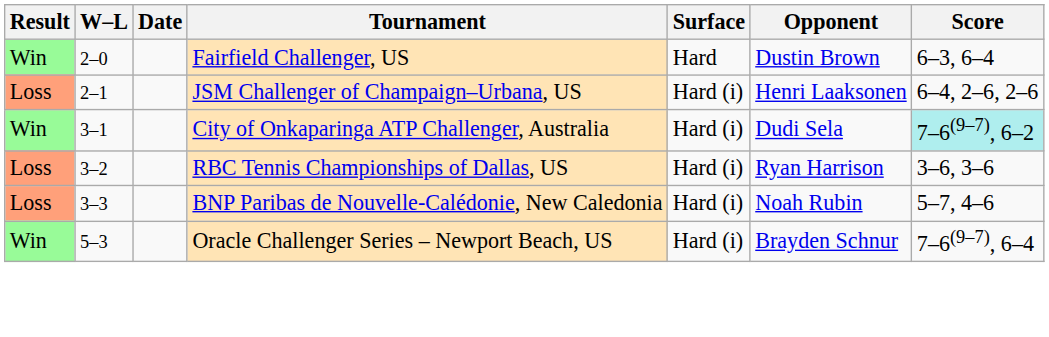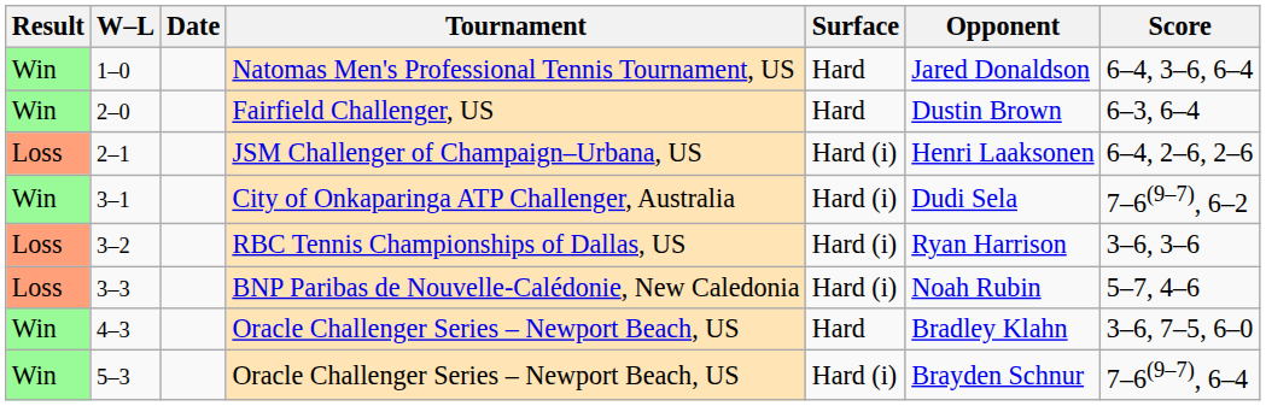 <table class="sortable wikitable">
 <tr>
 <th>Result</th>
 <th class="unsortable">W–L</th>
 <th>Date</th>
 <th>Tournament</th>
 <th>Surface</th>
 <th>Opponent</th>
 <th class="unsortable">Score</th>
+</tr>
+<tr>
+<td bgcolor=98FB98>Win</td>
+<td><small>1–0</small></td>
+<td><a href='#'></a></td>
+<td style="background:moccasin;"><a href='#'>Natomas Men's Professional Tennis Tournament</a>, US</td>
+<td>Hard</td>
+<td> <a href='#'>Jared Donaldson</a></td>
+<td>6–4, 3–6, 6–4</td>
 </tr>
 <tr>
 <td bgcolor=98FB98>Win</td>
 <td><small>2–0</small></td>
 <td><a href='#'></a></td>
 <td style="background:moccasin;"><a href='#'>Fairfield Challenger</a>, US</td>
 <td>Hard</td>
 <td> <a href='#'>Dustin Brown</a></td>
 <td>6–3, 6–4</td>
 </tr>
 <tr>
 <td bgcolor=FFA07A>Loss</td>
 <td><small>2–1</small></td>
 <td><a href='#'></a></td>
 <td style="background:moccasin;"><a href='#'>JSM Challenger of Champaign–Urbana</a>, US</td>
 <td>Hard (i)</td>
 <td> <a href='#'>Henri Laaksonen</a></td>
 <td>6–4, 2–6, 2–6</td>
 </tr>
 <tr>
 <td bgcolor=98FB98>Win</td>
 <td><small>3–1</small></td>
 <td><a href='#'></a></td>
 <td style="background:moccasin;"><a href='#'>City of Onkaparinga ATP Challenger</a>, Australia</td>
 <td>Hard (i)</td>
 <td> <a href='#'>Dudi Sela</a></td>
-<td style="background: paleturquoise;">7–6<sup>(9–7)</sup>, 6–2</td>
+<td>7–6<sup>(9–7)</sup>, 6–2</td>
 </tr>
 <tr>
 <td bgcolor=FFA07A>Loss</td>
 <td><small>3–2</small></td>
 <td><a href='#'></a></td>
 <td style="background:moccasin;"><a href='#'>RBC Tennis Championships of Dallas</a>, US</td>
 <td>Hard (i)</td>
 <td> <a href='#'>Ryan Harrison</a></td>
 <td>3–6, 3–6</td>
 </tr>
 <tr>
 <td bgcolor=FFA07A>Loss</td>
 <td><small>3–3</small></td>
 <td><a href='#'></a></td>
 <td style="background:moccasin;"><a href='#'>BNP Paribas de Nouvelle-Calédonie</a>, New Caledonia</td>
 <td>Hard (i)</td>
 <td> <a href='#'>Noah Rubin</a></td>
 <td>5–7, 4–6</td>
 </tr>
 <tr>
 <td bgcolor=98FB98>Win</td>
+<td><small>4–3</small></td>
+<td><a href='#'></a></td>
+<td style="background:moccasin;"><a href='#'>Oracle Challenger Series – Newport Beach</a>, US</td>
+<td>Hard</td>
+<td> <a href='#'>Bradley Klahn</a></td>
+<td>3–6, 7–5, 6–0</td>
+</tr>
+<tr>
+<td bgcolor=98FB98>Win</td>
 <td><small>5–3</small></td>
 <td><a href='#'></a></td>
 <td style="background:moccasin;">Oracle Challenger Series – Newport Beach, US</td>
 <td>Hard (i)</td>
 <td> <a href='#'>Brayden Schnur</a></td>
 <td>7–6<sup>(9–7)</sup>, 6–4</td>
 </tr>
 </table>
